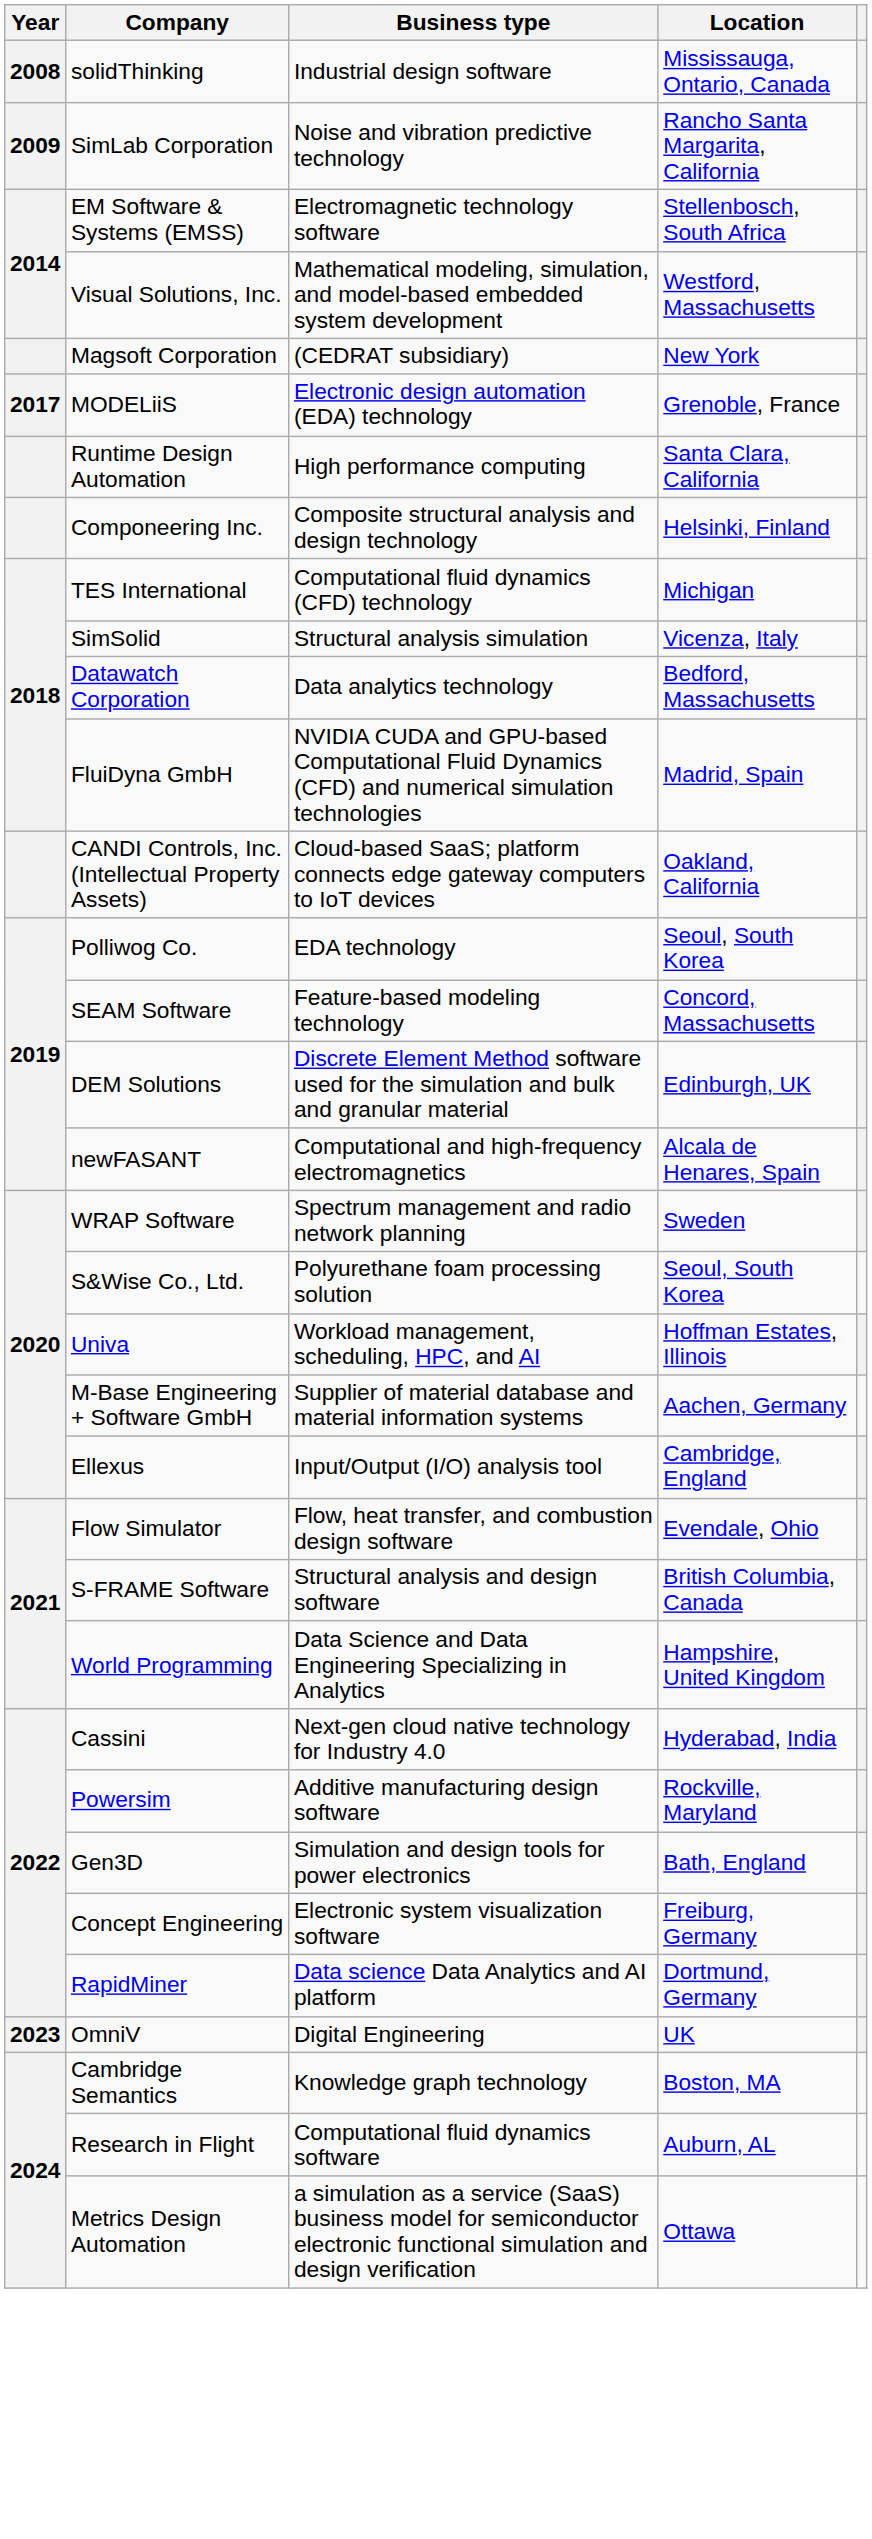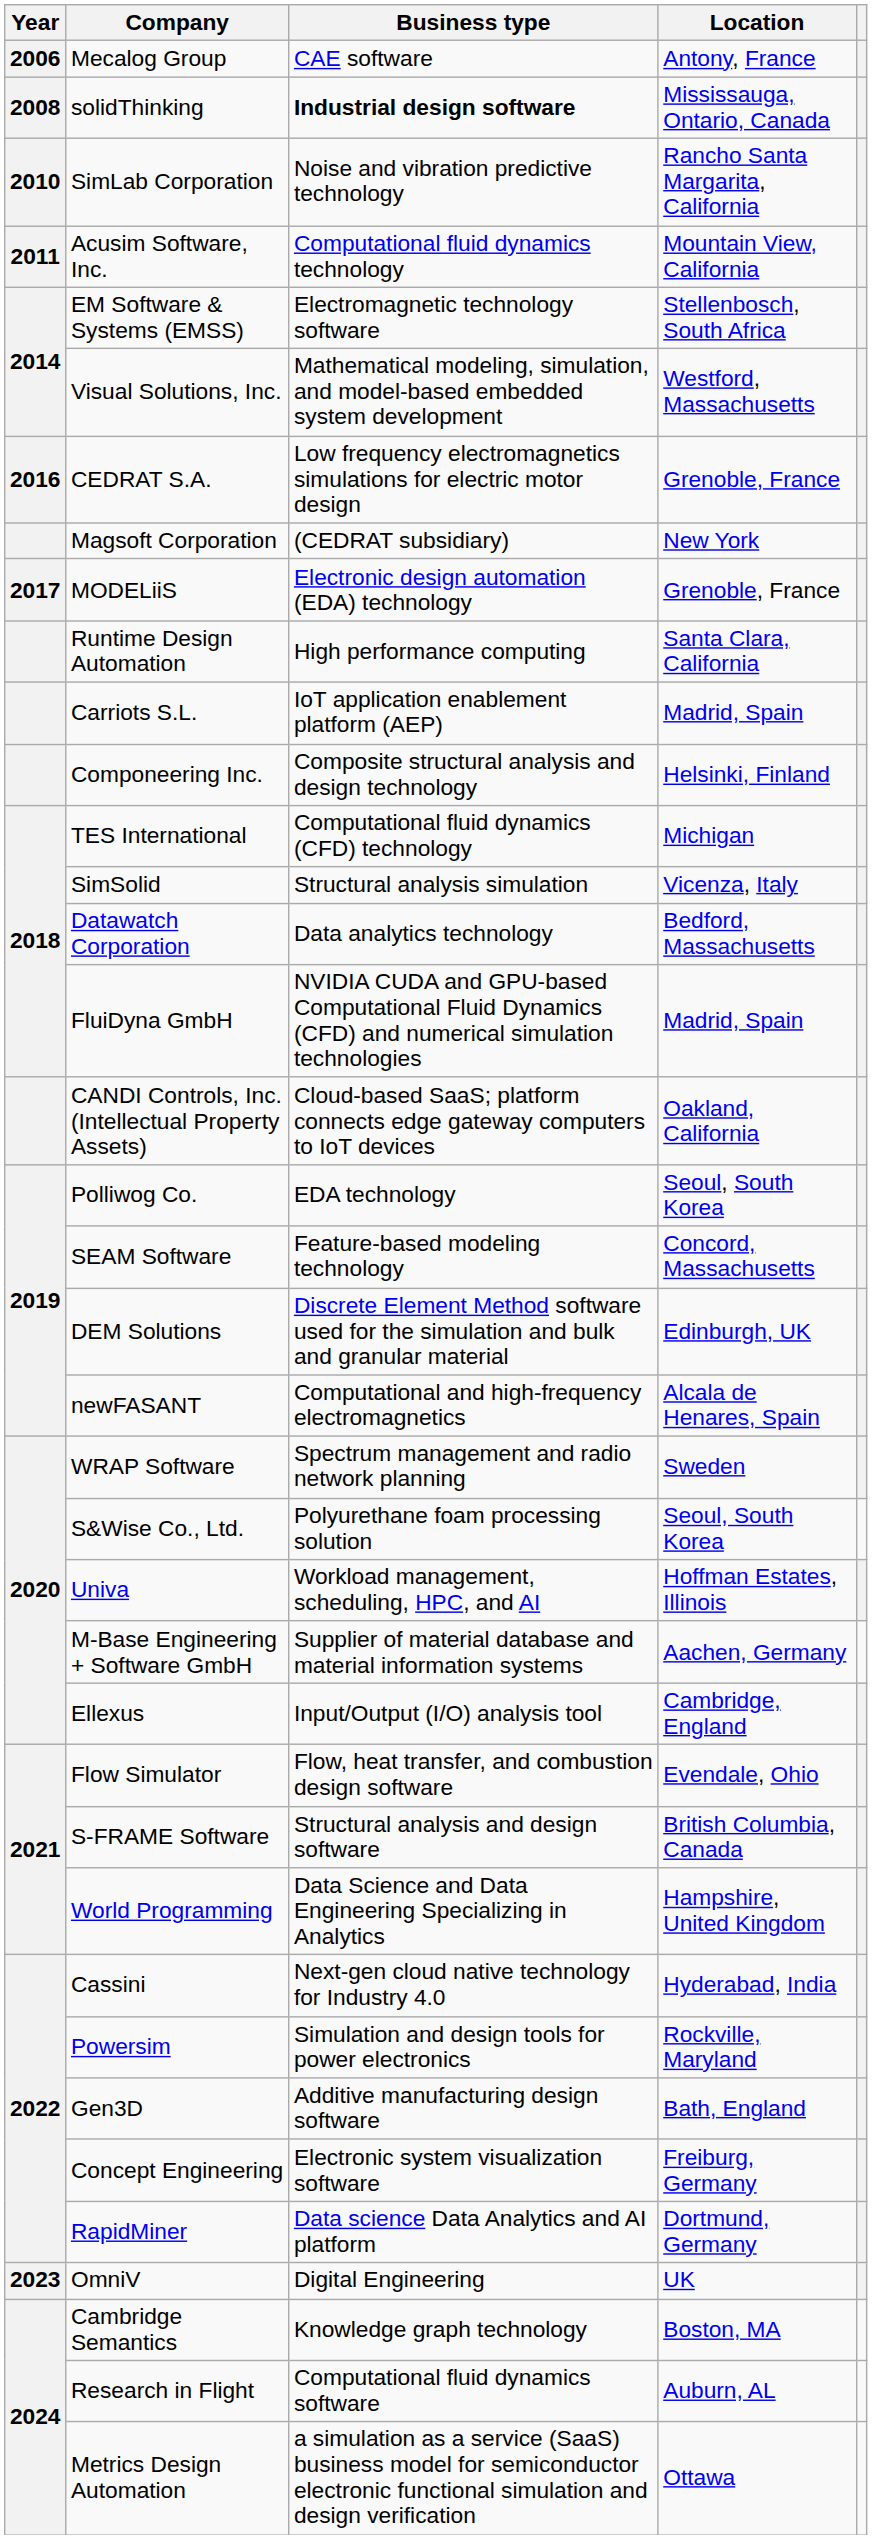 <table class="wikitable sortable mw-collapsible plainrowheaders">
 <tr>
 <th><strong>Year</strong></th>
 <th>Company</th>
 <th>Business type</th>
 <th>Location</th>
 <th></th>
 </tr>
 <tr>
+<th scope="row"><strong>2006</strong></th>
+<td>Mecalog Group</td>
+<td><a href='#'>CAE</a> software</td>
+<td><a href='#'>Antony</a>, <a href='#'>France</a></td>
+<th align=center></th>
+</tr>
+<tr>
 <th scope="row"><strong>2008</strong></th>
 <td>solidThinking</td>
-<td>Industrial design software</td>
+<td><strong>Industrial design software</strong></td>
 <td><a href='#'>Mississauga, Ontario, Canada</a></td>
 <th align=center></th>
 </tr>
 <tr>
-<th scope="row"><strong>2009</strong></th>
+<th scope="row"><strong>2010</strong></th>
 <td>SimLab Corporation</td>
 <td>Noise and vibration predictive technology</td>
 <td><a href='#'>Rancho Santa Margarita</a>, <a href='#'>California</a></td>
+<th align=center></th>
+</tr>
+<tr>
+<th scope="row"><strong>2011</strong></th>
+<td>Acusim Software, Inc.</td>
+<td><a href='#'>Computational fluid dynamics</a> technology</td>
+<td><a href='#'>Mountain View, California</a></td>
 <th align=center></th>
 </tr>
 <tr>
 <th scope="row" rowspan="2"><strong>2014</strong></th>
 <td>EM Software & Systems (EMSS)</td>
 <td>Electromagnetic technology software</td>
 <td><a href='#'>Stellenbosch</a>, <a href='#'>South Africa</a></td>
 <th align=center></th>
 </tr>
 <tr>
 <td>Visual Solutions, Inc.</td>
 <td>Mathematical modeling, simulation, and model-based embedded system development</td>
 <td><a href='#'>Westford</a>, <a href='#'>Massachusetts</a></td>
 <th align=center></th>
+</tr>
+<tr>
+<th>2016</th>
+<td>CEDRAT S.A.</td>
+<td>Low frequency electromagnetics simulations for electric motor design</td>
+<td><a href='#'>Grenoble, France</a></td>
+<th></th>
 </tr>
 <tr>
 <th></th>
 <td>Magsoft Corporation</td>
 <td>(CEDRAT subsidiary)</td>
 <td><a href='#'>New York</a></td>
 <th></th>
 </tr>
 <tr>
 <th scope="row"><strong>2017</strong></th>
 <td>MODELiiS</td>
 <td><a href='#'>Electronic design automation</a> (EDA) technology</td>
 <td><a href='#'>Grenoble</a>, France</td>
 <th align=center></th>
 </tr>
 <tr>
 <th></th>
 <td>Runtime Design Automation</td>
 <td>High performance computing</td>
 <td><a href='#'>Santa Clara, California</a></td>
+<th></th>
+</tr>
+<tr>
+<th></th>
+<td>Carriots S.L.</td>
+<td>IoT application enablement platform (AEP)</td>
+<td><a href='#'>Madrid, Spain</a></td>
 <th></th>
 </tr>
 <tr>
 <th></th>
 <td>Componeering Inc.</td>
 <td>Composite structural analysis and design technology</td>
 <td><a href='#'>Helsinki, Finland</a></td>
 <th></th>
 </tr>
 <tr>
 <th rowspan="4" scope="row"><strong>2018</strong></th>
 <td>TES International</td>
 <td>Computational fluid dynamics (CFD) technology</td>
 <td><a href='#'>Michigan</a></td>
 <th align=center></th>
 </tr>
 <tr>
 <td>SimSolid</td>
 <td>Structural analysis simulation</td>
 <td><a href='#'>Vicenza</a>, <a href='#'>Italy</a></td>
 <th></th>
 </tr>
 <tr>
 <td><a href='#'>Datawatch Corporation</a></td>
 <td>Data analytics technology</td>
 <td><a href='#'>Bedford, Massachusetts</a></td>
 <th></th>
 </tr>
 <tr>
 <td>FluiDyna GmbH</td>
 <td>NVIDIA CUDA and GPU-based Computational Fluid Dynamics (CFD) and numerical simulation technologies</td>
 <td><a href='#'>Madrid, Spain</a></td>
 <th align="center"></th>
 </tr>
 <tr>
 <th></th>
 <td>CANDI Controls, Inc. (Intellectual Property Assets)</td>
 <td>Cloud-based SaaS; platform connects edge gateway computers to IoT devices</td>
 <td><a href='#'>Oakland, California</a></td>
 <th></th>
 </tr>
 <tr>
 <th rowspan="4" scope="row"><strong>2019</strong></th>
 <td>Polliwog Co.</td>
 <td>EDA technology</td>
 <td><a href='#'>Seoul</a>, <a href='#'>South Korea</a></td>
 <th align="center"></th>
 </tr>
 <tr>
 <td>SEAM Software<br></td>
 <td>Feature-based modeling technology</td>
 <td><a href='#'>Concord, Massachusetts</a></td>
 <th></th>
 </tr>
 <tr>
 <td>DEM Solutions</td>
 <td><a href='#'>Discrete Element Method</a> software used for the simulation and bulk and granular material</td>
 <td><a href='#'>Edinburgh, UK</a></td>
 <th></th>
 </tr>
 <tr>
 <td>newFASANT</td>
 <td>Computational and high-frequency electromagnetics</td>
 <td><a href='#'>Alcala de Henares, Spain</a></td>
 <th align="center"></th>
 </tr>
 <tr>
 <th scope="row" rowspan="5"><strong>2020</strong></th>
 <td>WRAP Software<br></td>
 <td>Spectrum management and radio network planning</td>
 <td><a href='#'>Sweden</a></td>
 <th align=center></th>
 </tr>
 <tr>
 <td>S&Wise Co., Ltd.</td>
 <td>Polyurethane foam processing solution</td>
 <td><a href='#'>Seoul, South Korea</a></td>
 <td></td>
 </tr>
 <tr>
 <td><a href='#'>Univa</a></td>
 <td>Workload management, scheduling, <a href='#'>HPC</a>, and <a href='#'>AI</a></td>
 <td><a href='#'>Hoffman Estates</a>, <a href='#'>Illinois</a></td>
 <th align=center></th>
 </tr>
 <tr>
 <td>M-Base Engineering + Software GmbH</td>
 <td>Supplier of material database and material information systems</td>
 <td><a href='#'>Aachen, Germany</a></td>
 <td></td>
 </tr>
 <tr>
 <td>Ellexus</td>
 <td>Input/Output (I/O) analysis tool</td>
 <td><a href='#'>Cambridge, England</a></td>
 <th></th>
 </tr>
 <tr>
 <th scope="row" rowspan="3"><strong>2021</strong></th>
 <td>Flow Simulator<br></td>
 <td>Flow, heat transfer, and combustion design software</td>
 <td><a href='#'>Evendale</a>, <a href='#'>Ohio</a></td>
 <th align=center></th>
 </tr>
 <tr>
 <td>S-FRAME Software</td>
 <td>Structural analysis and design software</td>
 <td><a href='#'>British Columbia</a>, <a href='#'>Canada</a></td>
 <th align=center></th>
 </tr>
 <tr>
 <td><a href='#'>World Programming</a></td>
 <td>Data Science and Data Engineering Specializing in Analytics</td>
 <td><a href='#'>Hampshire</a>, <a href='#'>United Kingdom</a></td>
 <th align=center></th>
 </tr>
 <tr>
 <th scope="row" rowspan="5"><strong>2022</strong></th>
 <td>Cassini</td>
 <td>Next-gen cloud native technology for Industry 4.0</td>
 <td><a href='#'>Hyderabad</a>, <a href='#'>India</a></td>
 <th></th>
 </tr>
 <tr>
 <td><a href='#'>Powersim</a></td>
-<td>Additive manufacturing design software</td>
+<td>Simulation and design tools for power electronics</td>
 <td><a href='#'>Rockville, Maryland</a></td>
 <th></th>
 </tr>
 <tr>
 <td>Gen3D</td>
-<td>Simulation and design tools for power electronics</td>
+<td>Additive manufacturing design software</td>
 <td><a href='#'>Bath, England</a></td>
 <th></th>
 </tr>
 <tr>
 <td>Concept Engineering</td>
 <td>Electronic system visualization software</td>
 <td><a href='#'>Freiburg, Germany</a></td>
 <th></th>
 </tr>
 <tr>
 <td><a href='#'>RapidMiner</a></td>
 <td><a href='#'>Data science</a> Data Analytics and AI platform</td>
 <td><a href='#'>Dortmund, Germany</a></td>
 <th></th>
 </tr>
 <tr>
 <th scope="row"><strong>2023</strong></th>
 <td>OmniV</td>
 <td>Digital Engineering</td>
 <td><a href='#'>UK</a></td>
 <th></th>
 </tr>
 <tr>
 <th rowspan="3">2024</th>
 <td>Cambridge Semantics</td>
 <td>Knowledge graph technology</td>
 <td><a href='#'>Boston, MA</a></td>
 <td></td>
 </tr>
 <tr>
 <td>Research in Flight</td>
 <td>Computational fluid dynamics software</td>
 <td><a href='#'>Auburn, AL</a></td>
 <td></td>
 </tr>
 <tr>
 <td>Metrics Design Automation</td>
 <td>a simulation as a service (SaaS) business model for semiconductor electronic functional simulation and design verification</td>
 <td><a href='#'>Ottawa</a></td>
 <td></td>
 </tr>
 </table>
